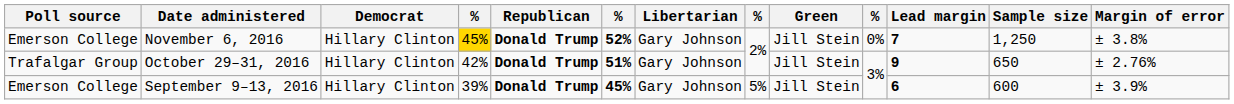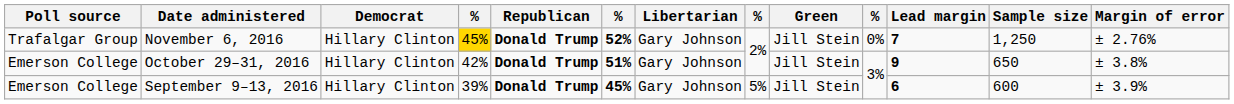 <table class="wikitable">
 <tr valign=bottom>
 <th>Poll source</th>
 <th>Date administered</th>
 <th>Democrat</th>
 <th>%</th>
 <th>Republican</th>
 <th>%</th>
 <th>Libertarian</th>
 <th>%</th>
 <th>Green</th>
 <th>%</th>
 <th>Lead margin</th>
 <th>Sample size</th>
 <th>Margin of error</th>
 </tr>
 <tr>
-<td>Emerson College</td>
+<td>Trafalgar Group</td>
 <td>November 6, 2016</td>
 <td>Hillary Clinton</td>
 <td style="background: gold;">45%</td>
 <td><strong>Donald Trump</strong></td>
 <td><strong>52%</strong></td>
 <td>Gary Johnson</td>
 <td rowspan="2">2%</td>
 <td>Jill Stein</td>
 <td>0%</td>
 <td><strong>7</strong></td>
 <td>1,250</td>
-<td>± 3.8%</td>
+<td>± 2.76%</td>
 </tr>
 <tr>
-<td>Trafalgar Group</td>
+<td>Emerson College</td>
 <td>October 29–31, 2016</td>
 <td>Hillary Clinton</td>
 <td>42%</td>
 <td><strong>Donald Trump</strong></td>
 <td><strong>51%</strong></td>
 <td>Gary Johnson</td>
 <td>Jill Stein</td>
 <td rowspan="2">3%</td>
 <td><strong>9</strong></td>
 <td>650</td>
-<td>± 2.76%</td>
+<td>± 3.8%</td>
 </tr>
 <tr>
 <td>Emerson College</td>
 <td>September 9–13, 2016</td>
 <td>Hillary Clinton</td>
 <td>39%</td>
 <td><strong>Donald Trump</strong></td>
 <td><strong>45%</strong></td>
 <td>Gary Johnson</td>
 <td>5%</td>
 <td>Jill Stein</td>
 <td><strong>6</strong></td>
 <td>600</td>
 <td>± 3.9%</td>
 </tr>
 </table>
